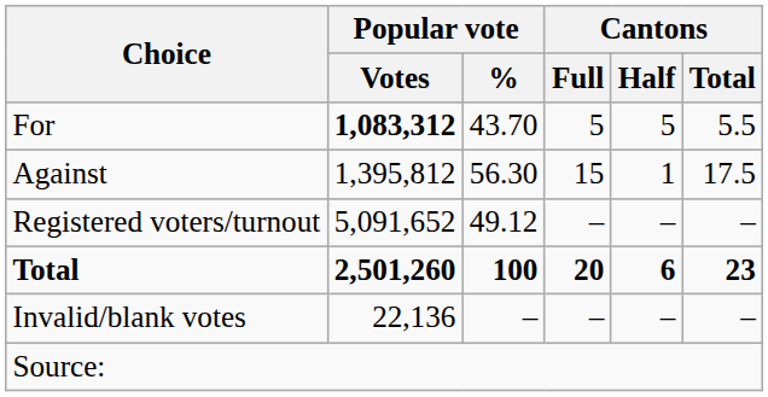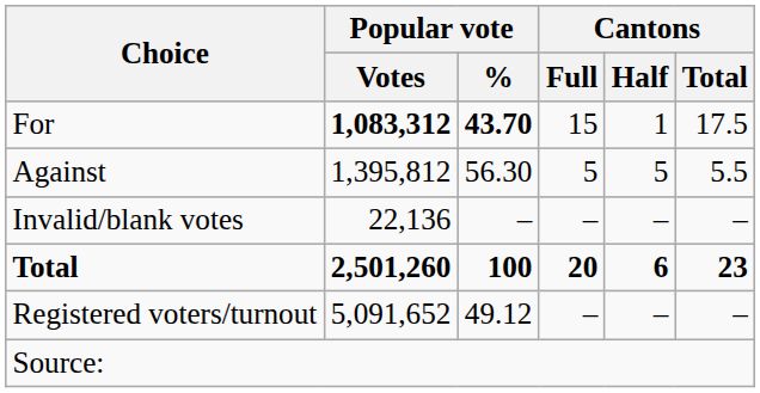 <table class=wikitable style=text-align:right>
 <tr>
 <th rowspan=2>Choice</th>
 <th colspan=2>Popular vote</th>
 <th colspan=3>Cantons</th>
 </tr>
 <tr>
 <th>Votes</th>
 <th>%</th>
 <th>Full</th>
 <th>Half</th>
 <th>Total</th>
 </tr>
 <tr>
 <td align=left>For</td>
 <td><strong>1,083,312</strong></td>
-<td>43.70</td>
+<td><strong>43.70</strong></td>
+<td>15</td>
+<td>1</td>
+<td>17.5</td>
+</tr>
+<tr>
+<td align=left>Against</td>
+<td>1,395,812</td>
+<td>56.30</td>
 <td>5</td>
 <td>5</td>
 <td>5.5</td>
 </tr>
 <tr>
-<td align=left>Against</td>
-<td>1,395,812</td>
-<td>56.30</td>
-<td>15</td>
-<td>1</td>
-<td>17.5</td>
-</tr>
-<tr>
-<td align=left>Registered voters/turnout</td>
-<td>5,091,652</td>
-<td>49.12</td>
+<td align=left>Invalid/blank votes</td>
+<td>22,136</td>
+<td>–</td>
 <td>–</td>
 <td>–</td>
 <td>–</td>
 </tr>
 <tr>
 <td align=left><strong>Total</strong></td>
 <td><strong>2,501,260</strong></td>
 <td><strong>100</strong></td>
 <td><strong>20</strong></td>
 <td><strong>6</strong></td>
 <td><strong>23</strong></td>
 </tr>
 <tr>
-<td align=left>Invalid/blank votes</td>
-<td>22,136</td>
-<td>–</td>
+<td align=left>Registered voters/turnout</td>
+<td>5,091,652</td>
+<td>49.12</td>
 <td>–</td>
 <td>–</td>
 <td>–</td>
 </tr>
 <tr>
 <td align=left colspan=6>Source: </td>
 </tr>
 </table>
